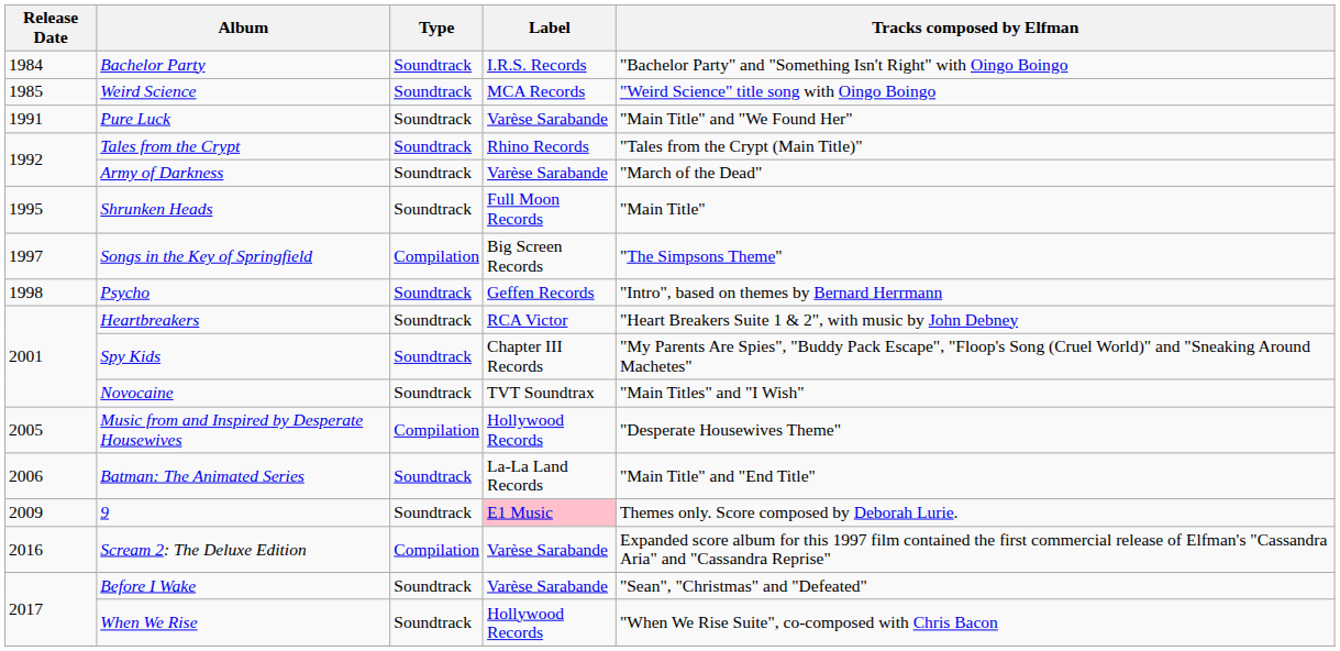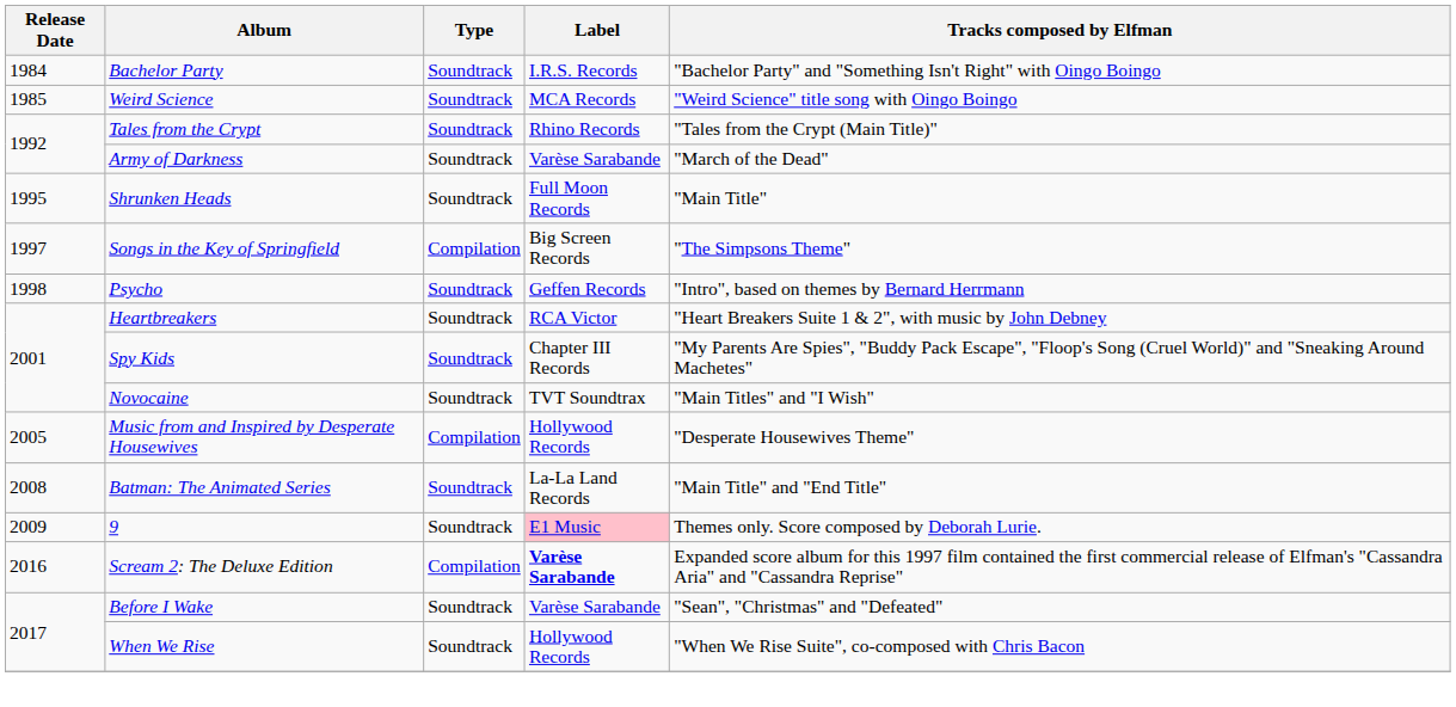 <table class="wikitable sortable">
 <tr>
 <th>Release Date</th>
 <th>Album</th>
 <th>Type</th>
 <th>Label</th>
 <th>Tracks composed by Elfman</th>
 </tr>
 <tr>
 <td>1984</td>
 <td><em><a href='#'>Bachelor Party</a></em></td>
 <td><a href='#'>Soundtrack</a></td>
 <td><a href='#'>I.R.S. Records</a></td>
 <td>"Bachelor Party" and "Something Isn't Right" with <a href='#'>Oingo Boingo</a></td>
 </tr>
 <tr>
 <td>1985</td>
 <td><em><a href='#'>Weird Science</a></em></td>
 <td><a href='#'>Soundtrack</a></td>
 <td><a href='#'>MCA Records</a></td>
 <td><a href='#'>"Weird Science" title song</a> with <a href='#'>Oingo Boingo</a></td>
-</tr>
-<tr>
-<td>1991</td>
-<td><em><a href='#'>Pure Luck</a></em></td>
-<td>Soundtrack</td>
-<td><a href='#'>Varèse Sarabande</a></td>
-<td>"Main Title" and "We Found Her"</td>
 </tr>
 <tr>
 <td rowspan="2">1992</td>
 <td><em><a href='#'>Tales from the Crypt</a></em></td>
 <td><a href='#'>Soundtrack</a></td>
 <td><a href='#'>Rhino Records</a></td>
 <td>"Tales from the Crypt (Main Title)"</td>
 </tr>
 <tr>
 <td><em><a href='#'>Army of Darkness</a></em></td>
 <td>Soundtrack</td>
 <td><a href='#'>Varèse Sarabande</a></td>
 <td>"March of the Dead"</td>
 </tr>
 <tr>
 <td>1995</td>
 <td><em><a href='#'>Shrunken Heads</a></em></td>
 <td>Soundtrack</td>
 <td><a href='#'>Full Moon Records</a></td>
 <td>"Main Title"</td>
 </tr>
 <tr>
 <td>1997</td>
 <td><em><a href='#'>Songs in the Key of Springfield</a></em></td>
 <td><a href='#'>Compilation</a></td>
 <td>Big Screen Records</td>
 <td>"<a href='#'>The Simpsons Theme</a>"</td>
 </tr>
 <tr>
 <td>1998</td>
 <td><em><a href='#'>Psycho</a></em></td>
 <td><a href='#'>Soundtrack</a></td>
 <td><a href='#'>Geffen Records</a></td>
 <td>"Intro", based on themes by <a href='#'>Bernard Herrmann</a></td>
 </tr>
 <tr>
 <td rowspan="3">2001</td>
 <td><em><a href='#'>Heartbreakers</a></em></td>
 <td>Soundtrack</td>
 <td><a href='#'>RCA Victor</a></td>
 <td>"Heart Breakers Suite 1 & 2", with music by <a href='#'>John Debney</a></td>
 </tr>
 <tr>
 <td><em><a href='#'>Spy Kids</a></em></td>
 <td><a href='#'>Soundtrack</a></td>
 <td>Chapter III Records</td>
 <td>"My Parents Are Spies", "Buddy Pack Escape", "Floop's Song (Cruel World)" and "Sneaking Around Machetes"</td>
 </tr>
 <tr>
 <td><em><a href='#'>Novocaine</a></em></td>
 <td>Soundtrack</td>
 <td>TVT Soundtrax</td>
 <td>"Main Titles" and "I Wish"</td>
 </tr>
 <tr>
 <td>2005</td>
 <td><em><a href='#'>Music from and Inspired by Desperate Housewives</a></em></td>
 <td><a href='#'>Compilation</a></td>
 <td><a href='#'>Hollywood Records</a></td>
 <td>"Desperate Housewives Theme"</td>
 </tr>
 <tr>
-<td>2006</td>
+<td>2008</td>
 <td><em><a href='#'>Batman: The Animated Series</a></em></td>
 <td><a href='#'>Soundtrack</a></td>
 <td>La-La Land Records</td>
 <td>"Main Title" and "End Title"</td>
 </tr>
 <tr>
 <td>2009</td>
 <td><em><a href='#'>9</a></em></td>
 <td>Soundtrack</td>
 <td style="background: pink;"><a href='#'>E1 Music</a></td>
 <td>Themes only. Score composed by <a href='#'>Deborah Lurie</a>.</td>
 </tr>
 <tr>
 <td>2016</td>
 <td><em><a href='#'>Scream 2</a>: The Deluxe Edition</em></td>
 <td><a href='#'>Compilation</a></td>
-<td><a href='#'>Varèse Sarabande</a></td>
+<td><strong><a href='#'>Varèse Sarabande</a></strong></td>
 <td>Expanded score album for this 1997 film contained the first commercial release of Elfman's "Cassandra Aria" and "Cassandra Reprise"</td>
 </tr>
 <tr>
 <td rowspan="2">2017</td>
 <td><em><a href='#'>Before I Wake</a></em></td>
 <td>Soundtrack</td>
 <td><a href='#'>Varèse Sarabande</a></td>
 <td>"Sean",  "Christmas" and "Defeated"</td>
 </tr>
 <tr>
 <td><em><a href='#'>When We Rise</a></em></td>
 <td>Soundtrack</td>
 <td><a href='#'>Hollywood Records</a></td>
 <td>"When We Rise Suite", co-composed with <a href='#'>Chris Bacon</a></td>
 </tr>
 <tr>
 </tr>
 </table>
